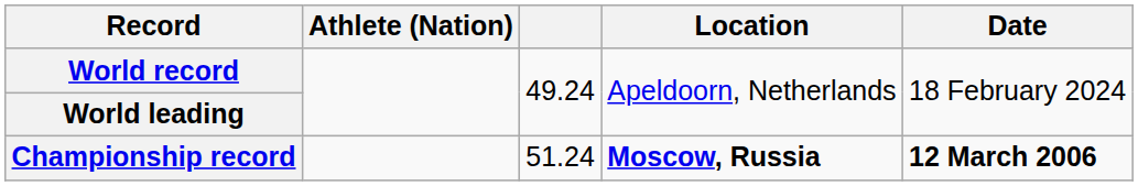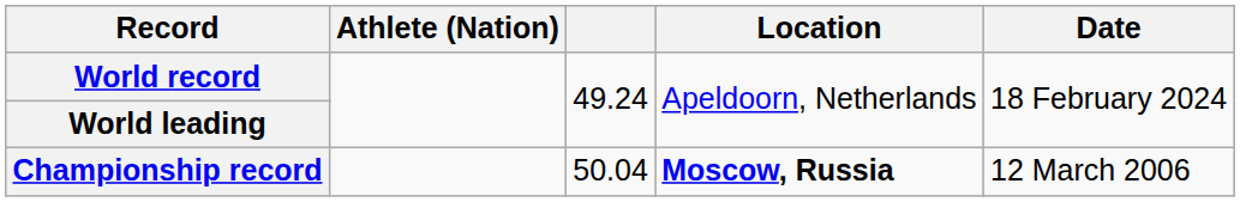 <table class="wikitable">
 <tr>
 <th scope="col">Record</th>
 <th scope="col">Athlete (Nation)</th>
 <th scope="col"></th>
 <th scope="col">Location</th>
 <th scope="col">Date</th>
 </tr>
 <tr>
 <th scope="row"><a href='#'>World record</a></th>
 <td rowspan="2"></td>
 <td rowspan="2" style="text-align:center">49.24</td>
 <td rowspan="2"><a href='#'>Apeldoorn</a>, Netherlands</td>
 <td rowspan="2">18 February 2024</td>
 </tr>
 <tr>
 <th scope="row">World leading</th>
 </tr>
 <tr>
 <th scope="row"><a href='#'>Championship record</a></th>
 <td></td>
-<td style="text-align:center">51.24</td>
+<td style="text-align:center">50.04</td>
 <td><strong><a href='#'>Moscow</a>, Russia</strong></td>
-<td><strong>12 March 2006</strong></td>
+<td>12 March 2006</td>
 </tr>
 </table>
